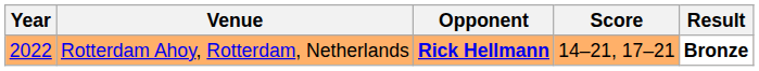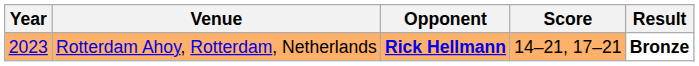 <table class="sortable wikitable" style="font-size: 90%;">
 <tr>
 <th>Year</th>
 <th>Venue</th>
 <th>Opponent</th>
 <th>Score</th>
 <th>Result</th>
 </tr>
 <tr style="background:#FFB069">
-<td align="center"><a href='#'>2022</a></td>
+<td align="center"><a href='#'>2023</a></td>
 <td align="left"><a href='#'>Rotterdam Ahoy</a>, <a href='#'>Rotterdam</a>, Netherlands</td>
 <td align="left"><strong> <a href='#'>Rick Hellmann</a></strong></td>
 <td align="left">14–21, 17–21</td>
 <td style="text-align:left; background:white"> <strong>Bronze</strong></td>
 </tr>
 </table>
